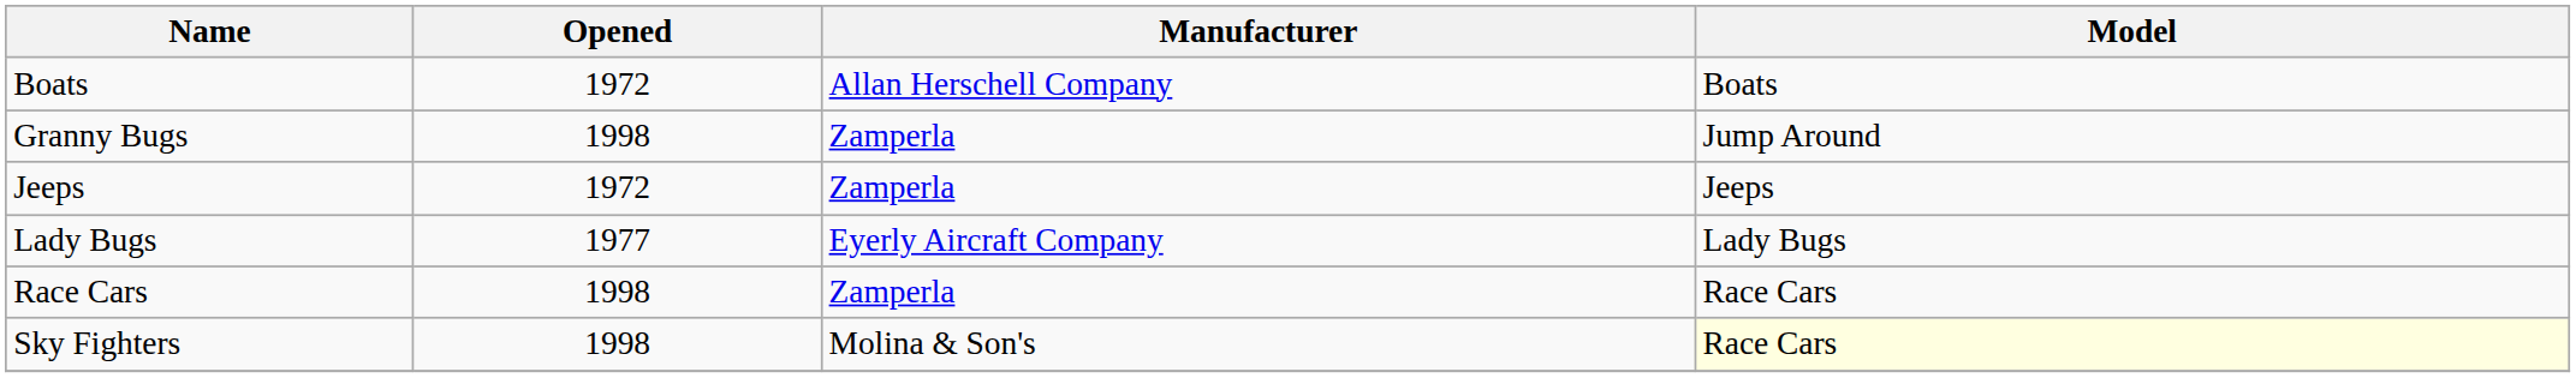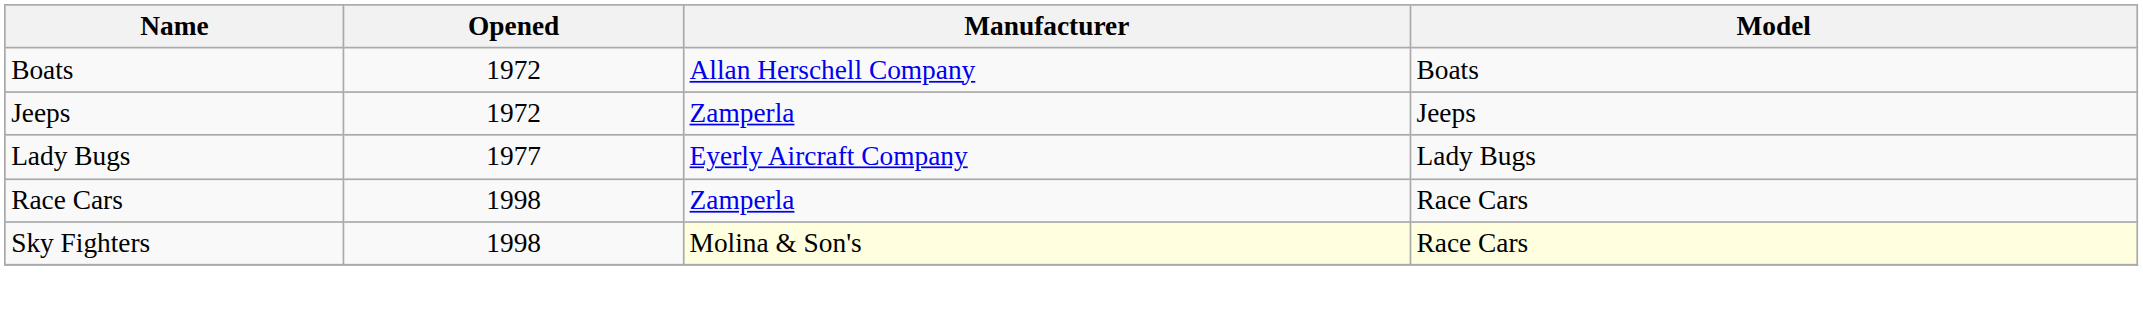 <table class="wikitable sortable">
 <tr>
 <th style="width:7%;">Name</th>
 <th style="width:7%;">Opened</th>
 <th style="width:15%;">Manufacturer</th>
 <th style="width:15%;">Model</th>
 </tr>
 <tr>
 <td>Boats</td>
 <td style="text-align:center">1972</td>
 <td><a href='#'>Allan Herschell Company</a></td>
 <td>Boats</td>
-</tr>
-<tr>
-<td>Granny Bugs</td>
-<td style="text-align:center">1998</td>
-<td><a href='#'>Zamperla</a></td>
-<td>Jump Around</td>
 </tr>
 <tr>
 <td>Jeeps</td>
 <td style="text-align:center">1972</td>
 <td><a href='#'>Zamperla</a></td>
 <td>Jeeps</td>
 </tr>
 <tr>
 <td>Lady Bugs</td>
 <td style="text-align:center">1977</td>
 <td><a href='#'>Eyerly Aircraft Company</a></td>
 <td>Lady Bugs</td>
 </tr>
 <tr>
 <td>Race Cars</td>
 <td style="text-align:center">1998</td>
 <td><a href='#'>Zamperla</a></td>
 <td>Race Cars</td>
 </tr>
 <tr>
 <td>Sky Fighters</td>
 <td style="text-align:center">1998</td>
-<td>Molina & Son's</td>
+<td style="background: lightyellow;">Molina & Son's</td>
 <td style="background: lightyellow;">Race Cars</td>
 </tr>
 <tr>
 </tr>
 </table>
